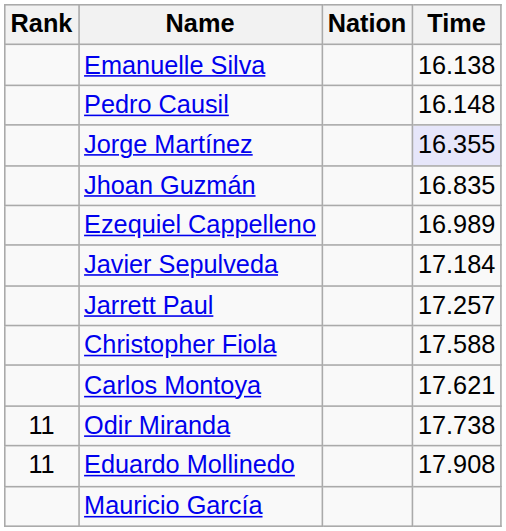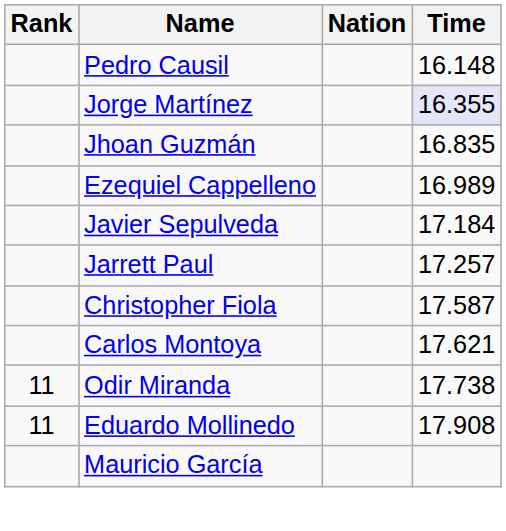 <table class="wikitable sortable">
 <tr>
 <th>Rank</th>
 <th>Name</th>
 <th>Nation</th>
 <th>Time</th>
-</tr>
-<tr>
-<td align="center"></td>
-<td><a href='#'>Emanuelle Silva</a></td>
-<td></td>
-<td align="center">16.138</td>
 </tr>
 <tr>
 <td align="center"></td>
 <td><a href='#'>Pedro Causil</a></td>
 <td></td>
 <td align="center">16.148</td>
 </tr>
 <tr>
 <td align="center"></td>
 <td><a href='#'>Jorge Martínez</a></td>
 <td></td>
 <td align="center" style="background: lavender;">16.355</td>
 </tr>
 <tr>
 <td align="center"></td>
 <td><a href='#'>Jhoan Guzmán</a></td>
 <td></td>
 <td align="center">16.835</td>
 </tr>
 <tr>
 <td align="center"></td>
 <td><a href='#'>Ezequiel Cappelleno</a></td>
 <td></td>
 <td align="center">16.989</td>
 </tr>
 <tr>
 <td align="center"></td>
 <td><a href='#'>Javier Sepulveda</a></td>
 <td></td>
 <td align="center">17.184</td>
 </tr>
 <tr>
 <td align="center"></td>
 <td><a href='#'>Jarrett Paul</a></td>
 <td></td>
 <td align="center">17.257</td>
 </tr>
 <tr>
 <td align=center></td>
 <td><a href='#'>Christopher Fiola</a></td>
 <td></td>
-<td align="center">17.588</td>
+<td align="center">17.587</td>
 </tr>
 <tr>
 <td align=center></td>
 <td><a href='#'>Carlos Montoya</a></td>
 <td></td>
 <td align="center">17.621</td>
 </tr>
 <tr>
 <td align=center>11</td>
 <td><a href='#'>Odir Miranda</a></td>
 <td></td>
 <td align="center">17.738</td>
 </tr>
 <tr>
 <td align=center>11</td>
 <td><a href='#'>Eduardo Mollinedo</a></td>
 <td></td>
 <td align="center">17.908</td>
 </tr>
 <tr>
 <td align=center></td>
 <td><a href='#'>Mauricio García</a></td>
 <td></td>
 <td align="center"></td>
 </tr>
 </table>
